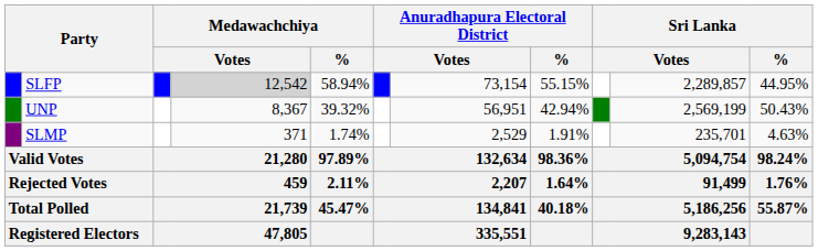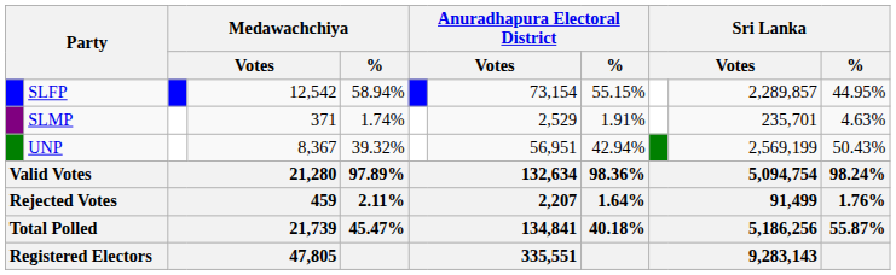 <table class="wikitable">
 <tr>
 <th colspan="2" width="144px"rowspan="2">Party</th>
 <th colspan="3" width="216px">Medawachchiya</th>
 <th colspan="3" width="216px"><a href='#'>Anuradhapura Electoral District</a></th>
 <th colspan="3" width="216px">Sri Lanka</th>
 </tr>
 <tr>
 <th colspan="2" width="144px">Votes</th>
 <th>%</th>
 <th colspan="2" width="144px">Votes</th>
 <th>%</th>
 <th colspan="2" width="144px">Votes</th>
 <th>%</th>
 </tr>
 <tr>
 <td style="background-color:blue;" width="10px"></td>
 <td style="text-align:left;"><a href='#'>SLFP</a></td>
 <td style="background-color:blue;" width="10px"></td>
-<td style="background: lightgrey; text-align:right;">12,542</td>
+<td style="text-align:right;">12,542</td>
 <td style="text-align:right;">58.94%</td>
 <td style="background-color:blue;" width="10px"></td>
 <td style="text-align:right;">73,154</td>
 <td style="text-align:right;">55.15%</td>
 <td style="background-color:white;" width="10px"></td>
 <td style="text-align:right;">2,289,857</td>
 <td style="text-align:right;">44.95%</td>
+</tr>
+<tr>
+<td style="background-color:purple;" width="10px"></td>
+<td style="text-align:left;"><a href='#'>SLMP</a></td>
+<td style="background-color:white;" width="10px"></td>
+<td style="text-align:right;">371</td>
+<td style="text-align:right;">1.74%</td>
+<td style="background-color:white;" width="10px"></td>
+<td style="text-align:right;">2,529</td>
+<td style="text-align:right;">1.91%</td>
+<td style="background-color:white;" width="10px"></td>
+<td style="text-align:right;">235,701</td>
+<td style="text-align:right;">4.63%</td>
 </tr>
 <tr>
 <td style="background-color:green;" width="10px"></td>
 <td style="text-align:left;"><a href='#'>UNP</a></td>
 <td style="background-color:white;" width="10px"></td>
 <td style="text-align:right;">8,367</td>
 <td style="text-align:right;">39.32%</td>
 <td style="background-color:white;" width="10px"></td>
 <td style="text-align:right;">56,951</td>
 <td style="text-align:right;">42.94%</td>
 <td style="background-color:green;" width="10px"></td>
 <td style="text-align:right;">2,569,199</td>
 <td style="text-align:right;">50.43%</td>
-</tr>
-<tr>
-<td style="background-color:purple;" width="10px"></td>
-<td style="text-align:left;"><a href='#'>SLMP</a></td>
-<td style="background-color:white;" width="10px"></td>
-<td style="text-align:right;">371</td>
-<td style="text-align:right;">1.74%</td>
-<td style="background-color:white;" width="10px"></td>
-<td style="text-align:right;">2,529</td>
-<td style="text-align:right;">1.91%</td>
-<td style="background-color:white;" width="10px"></td>
-<td style="text-align:right;">235,701</td>
-<td style="text-align:right;">4.63%</td>
 </tr>
 <tr>
 <th colspan="2" width="144px"style="text-align:left;">Valid Votes</th>
 <th style="text-align:right;"colspan="2" width="144px">21,280</th>
 <th style="text-align:right;">97.89%</th>
 <th style="text-align:right;"colspan="2" width="144px">132,634</th>
 <th style="text-align:right;">98.36%</th>
 <th style="text-align:right;"colspan="2" width="144px">5,094,754</th>
 <th style="text-align:right;">98.24%</th>
 </tr>
 <tr>
 <th colspan="2" width="144px"style="text-align:left;">Rejected Votes</th>
 <th style="text-align:right;"colspan="2" width="144px">459</th>
 <th style="text-align:right;">2.11%</th>
 <th style="text-align:right;"colspan="2" width="144px">2,207</th>
 <th style="text-align:right;">1.64%</th>
 <th style="text-align:right;"colspan="2" width="144px">91,499</th>
 <th style="text-align:right;">1.76%</th>
 </tr>
 <tr>
 <th colspan="2" width="144px"style="text-align:left;">Total Polled</th>
 <th style="text-align:right;"colspan="2" width="144px">21,739</th>
 <th style="text-align:right;">45.47%</th>
 <th style="text-align:right;"colspan="2" width="144px">134,841</th>
 <th style="text-align:right;">40.18%</th>
 <th style="text-align:right;"colspan="2" width="144px">5,186,256</th>
 <th style="text-align:right;">55.87%</th>
 </tr>
 <tr>
 <th colspan="2" width="144px"style="text-align:left;">Registered Electors</th>
 <th style="text-align:right;"colspan="2" width="144px">47,805</th>
 <th></th>
 <th style="text-align:right;"colspan="2" width="144px">335,551</th>
 <th></th>
 <th style="text-align:right;"colspan="2" width="144px">9,283,143</th>
 <th></th>
 </tr>
 </table>
